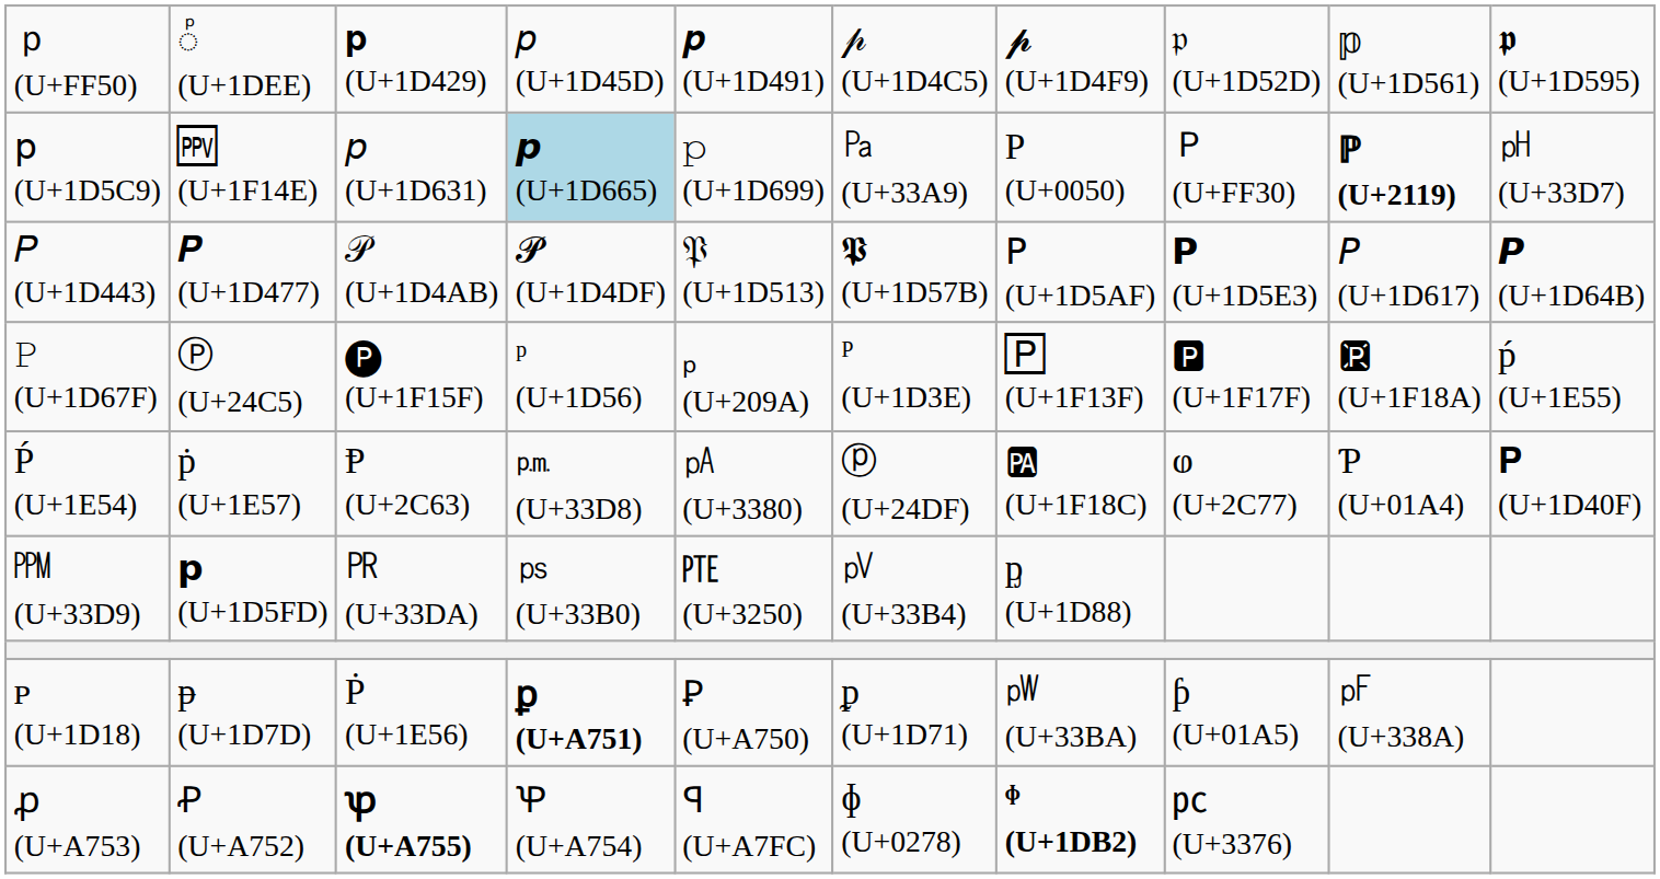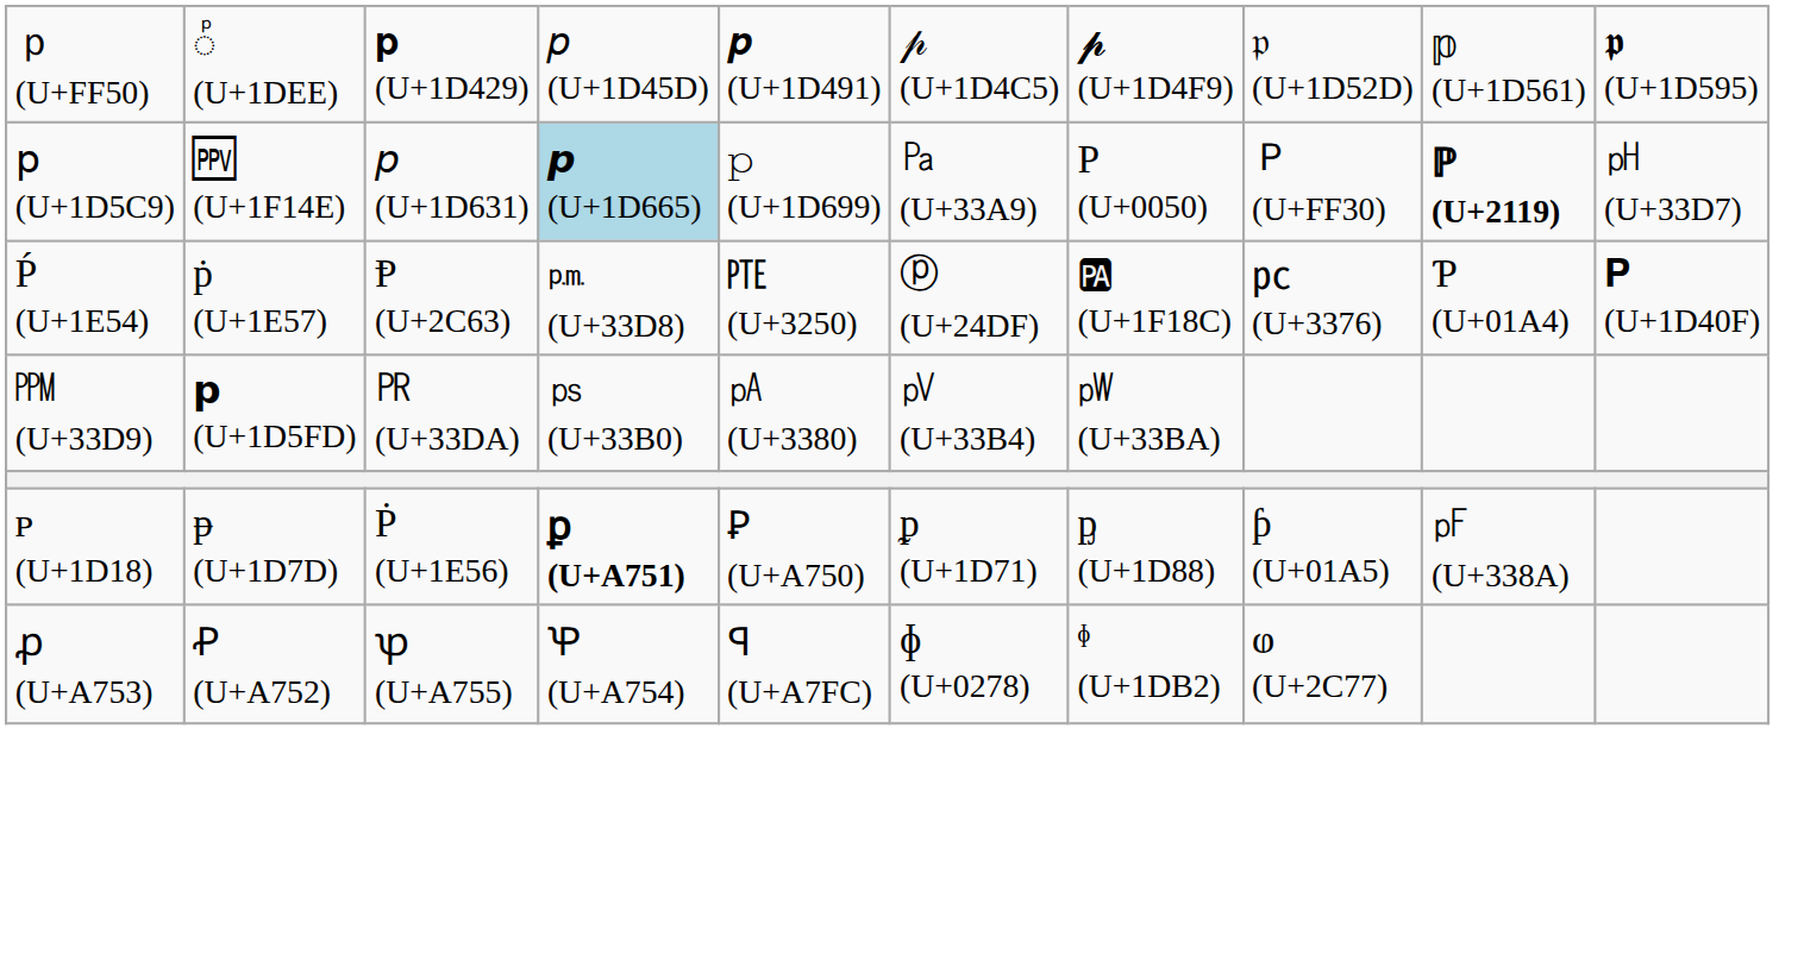 <table class="wikitable">
 <tr>
 <td>ｐ <br><small>(U+FF50)</small></td>
 <td>◌ᷮ <br><small>(U+1DEE)</small></td>
 <td>𝐩 <br><small>(U+1D429)</small></td>
 <td>𝑝 <br><small>(U+1D45D)</small></td>
 <td>𝒑 <br><small>(U+1D491)</small></td>
 <td>𝓅 <br><small>(U+1D4C5)</small></td>
 <td>𝓹 <br><small>(U+1D4F9)</small></td>
 <td>𝔭 <br><small>(U+1D52D)</small></td>
 <td>𝕡 <br><small>(U+1D561)</small></td>
 <td>𝖕 <br><small>(U+1D595)</small></td>
 </tr>
 <tr>
 <td>𝗉 <br><small>(U+1D5C9)</small></td>
 <td>🅎 <br><small>(U+1F14E)</small></td>
 <td>𝘱 <br><small>(U+1D631)</small></td>
 <td style="background: lightblue;">𝙥 <br><small>(U+1D665)</small></td>
 <td>𝚙 <br><small>(U+1D699)</small></td>
 <td>㎩ <br><small>(U+33A9)</small></td>
 <td>P <br><small>(U+0050)</small></td>
 <td>Ｐ <br><small>(U+FF30)</small></td>
 <td><strong>ℙ <br><small>(U+2119)</small></strong></td>
 <td>㏗ <br><small>(U+33D7)</small></td>
 </tr>
 <tr>
-<td>𝑃 <br><small>(U+1D443)</small></td>
-<td>𝑷 <br><small>(U+1D477)</small></td>
-<td>𝒫 <br><small>(U+1D4AB)</small></td>
-<td>𝓟 <br><small>(U+1D4DF)</small></td>
-<td>𝔓 <br><small>(U+1D513)</small></td>
-<td>𝕻 <br><small>(U+1D57B)</small></td>
-<td>𝖯 <br><small>(U+1D5AF)</small></td>
-<td>𝗣 <br><small>(U+1D5E3)</small></td>
-<td>𝘗 <br><small>(U+1D617)</small></td>
-<td>𝙋 <br><small>(U+1D64B)</small></td>
-</tr>
-<tr>
-<td>𝙿 <br><small>(U+1D67F)</small></td>
-<td>Ⓟ <br><small>(U+24C5)</small></td>
-<td>🅟 <br><small>(U+1F15F)</small></td>
-<td>ᵖ <br><small>(U+1D56)</small></td>
-<td>ₚ <br><small>(U+209A)</small></td>
-<td>ᴾ <br><small>(U+1D3E)</small></td>
-<td>🄿 <br><small>(U+1F13F)</small></td>
-<td>🅿 <br><small>(U+1F17F)</small></td>
-<td>🆊 <br><small>(U+1F18A)</small></td>
-<td>ṕ <br><small>(U+1E55)</small></td>
-</tr>
-<tr>
 <td>Ṕ <br><small>(U+1E54)</small></td>
 <td>ṗ <br><small>(U+1E57)</small></td>
 <td>Ᵽ <br><small>(U+2C63)</small></td>
 <td>㏘ <br><small>(U+33D8)</small></td>
-<td>㎀ <br><small>(U+3380)</small></td>
+<td>㉐ <br><small>(U+3250)</small></td>
 <td>ⓟ <br><small>(U+24DF)</small></td>
 <td>🆌 <br><small>(U+1F18C)</small></td>
-<td>ⱷ <br><small>(U+2C77)</small></td>
+<td>㍶ <br><small>(U+3376)</small></td>
 <td>Ƥ <br><small>(U+01A4)</small></td>
 <td>𝐏 <br><small>(U+1D40F)</small></td>
 </tr>
 <tr>
 <td>㏙ <br><small>(U+33D9)</small></td>
 <td>𝗽 <br><small>(U+1D5FD)</small></td>
 <td>㏚ <br><small>(U+33DA)</small></td>
 <td>㎰ <br><small>(U+33B0)</small></td>
-<td>㉐ <br><small>(U+3250)</small></td>
+<td>㎀ <br><small>(U+3380)</small></td>
 <td>㎴ <br><small>(U+33B4)</small></td>
-<td>ᶈ <br><small>(U+1D88)</small></td>
+<td>㎺ <br><small>(U+33BA)</small></td>
 <td></td>
 <td></td>
 <td></td>
 </tr>
 <tr>
 <th colspan=10></th>
 </tr>
 <tr>
 <td>ᴘ <br><small>(U+1D18)</small></td>
 <td>ᵽ <br><small>(U+1D7D)</small></td>
 <td>Ṗ <br><small>(U+1E56)</small></td>
 <td><strong>ꝑ <br><small>(U+A751)</small></strong></td>
 <td>Ꝑ <br><small>(U+A750)</small></td>
 <td>ᵱ <br><small>(U+1D71)</small></td>
-<td>㎺ <br><small>(U+33BA)</small></td>
+<td>ᶈ <br><small>(U+1D88)</small></td>
 <td>ƥ <br><small>(U+01A5)</small></td>
 <td>㎊ <br><small>(U+338A)</small></td>
 <td></td>
 </tr>
 <tr>
 <td>ꝓ <br><small>(U+A753)</small></td>
 <td>Ꝓ <br><small>(U+A752)</small></td>
-<td><strong>ꝕ <br><small>(U+A755)</small></strong></td>
+<td>ꝕ <br><small>(U+A755)</small></td>
 <td>Ꝕ <br><small>(U+A754)</small></td>
 <td>ꟼ <br><small>(U+A7FC)</small></td>
 <td>ɸ <br><small>(U+0278)</small></td>
-<td><strong>ᶲ <br><small>(U+1DB2)</small></strong></td>
-<td>㍶ <br><small>(U+3376)</small></td>
+<td>ᶲ <br><small>(U+1DB2)</small></td>
+<td>ⱷ <br><small>(U+2C77)</small></td>
 <td></td>
 <td></td>
 </tr>
 </table>
